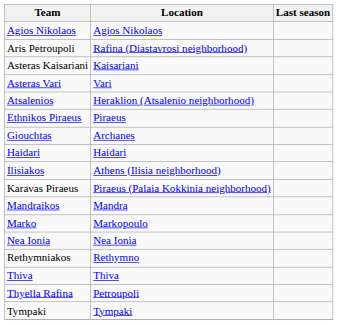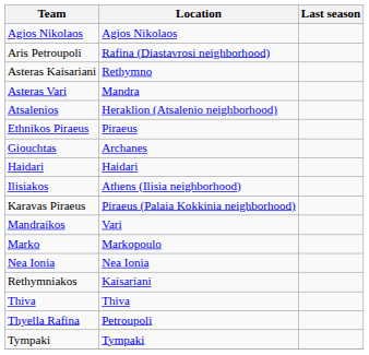 <table class="wikitable sortable">
 <tr>
 <th>Team</th>
 <th>Location</th>
 <th>Last season</th>
 </tr>
 <tr>
 <td><a href='#'>Agios Nikolaos</a></td>
 <td><a href='#'>Agios Nikolaos</a></td>
 <td></td>
 </tr>
 <tr>
 <td>Aris Petroupoli</td>
 <td><a href='#'>Rafina (Diastavrosi neighborhood)</a></td>
 <td></td>
 </tr>
 <tr>
 <td>Asteras Kaisariani</td>
-<td><a href='#'>Kaisariani</a></td>
+<td><a href='#'>Rethymno</a></td>
 <td></td>
 </tr>
 <tr>
 <td><a href='#'>Asteras Vari</a></td>
-<td><a href='#'>Vari</a></td>
+<td><a href='#'>Mandra</a></td>
 <td></td>
 </tr>
 <tr>
 <td><a href='#'>Atsalenios</a></td>
 <td><a href='#'>Heraklion (Atsalenio neighborhood)</a></td>
 <td></td>
 </tr>
 <tr>
 <td><a href='#'>Ethnikos Piraeus</a></td>
 <td><a href='#'>Piraeus</a></td>
 <td></td>
 </tr>
 <tr>
 <td><a href='#'>Giouchtas</a></td>
 <td><a href='#'>Archanes</a></td>
 <td></td>
 </tr>
 <tr>
 <td><a href='#'>Haidari</a></td>
 <td><a href='#'>Haidari</a></td>
 <td></td>
 </tr>
 <tr>
 <td><a href='#'>Ilisiakos</a></td>
 <td><a href='#'>Athens (Ilisia neighborhood)</a></td>
 <td></td>
 </tr>
 <tr>
 <td>Karavas Piraeus</td>
 <td><a href='#'>Piraeus (Palaia Kokkinia neighborhood)</a></td>
 <td></td>
 </tr>
 <tr>
 <td><a href='#'>Mandraikos</a></td>
-<td><a href='#'>Mandra</a></td>
+<td><a href='#'>Vari</a></td>
 <td></td>
 </tr>
 <tr>
 <td><a href='#'>Marko</a></td>
 <td><a href='#'>Markopoulo</a></td>
 <td></td>
 </tr>
 <tr>
 <td><a href='#'>Nea Ionia</a></td>
 <td><a href='#'>Nea Ionia</a></td>
 <td></td>
 </tr>
 <tr>
 <td>Rethymniakos</td>
-<td><a href='#'>Rethymno</a></td>
+<td><a href='#'>Kaisariani</a></td>
 <td></td>
 </tr>
 <tr>
 <td><a href='#'>Thiva</a></td>
 <td><a href='#'>Thiva</a></td>
 <td></td>
 </tr>
 <tr>
 <td><a href='#'>Thyella Rafina</a></td>
 <td><a href='#'>Petroupoli</a></td>
 <td></td>
 </tr>
 <tr>
 <td>Tympaki</td>
 <td><a href='#'>Tympaki</a></td>
 <td></td>
 </tr>
 <tr>
 </tr>
 </table>
